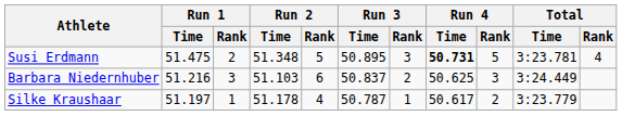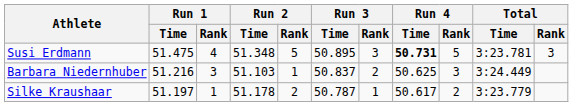 <table class="wikitable" border="1" style="font-size:90%">
 <tr>
 <th rowspan="2">Athlete</th>
 <th colspan="2">Run 1</th>
 <th colspan="2">Run 2</th>
 <th colspan="2">Run 3</th>
 <th colspan="2">Run 4</th>
 <th colspan="2">Total</th>
 </tr>
 <tr>
 <th>Time</th>
 <th>Rank</th>
 <th>Time</th>
 <th>Rank</th>
 <th>Time</th>
 <th>Rank</th>
 <th>Time</th>
 <th>Rank</th>
 <th>Time</th>
 <th>Rank</th>
 </tr>
 <tr>
 <td><a href='#'>Susi Erdmann</a></td>
 <td align="center">51.475</td>
-<td align="center">2</td>
+<td align="center">4</td>
 <td align="center">51.348</td>
 <td align="center">5</td>
 <td align="center">50.895</td>
 <td align="center">3</td>
 <td align="center"><strong>50.731</strong></td>
 <td align="center">5</td>
 <td align="center">3:23.781</td>
-<td align="center">4</td>
+<td align="center">3</td>
 </tr>
 <tr>
 <td><a href='#'>Barbara Niedernhuber</a></td>
 <td align="center">51.216</td>
 <td align="center">3</td>
 <td align="center">51.103</td>
-<td align="center">6</td>
+<td align="center">1</td>
 <td align="center">50.837</td>
 <td align="center">2</td>
 <td align="center">50.625</td>
 <td align="center">3</td>
 <td align="center">3:24.449</td>
 <td align="center"></td>
 </tr>
 <tr>
 <td><a href='#'>Silke Kraushaar</a></td>
 <td align="center">51.197</td>
 <td align="center">1</td>
 <td align="center">51.178</td>
-<td align="center">4</td>
+<td align="center">2</td>
 <td align="center">50.787</td>
 <td align="center">1</td>
 <td align="center">50.617</td>
 <td align="center">2</td>
 <td align="center">3:23.779</td>
 <td align="center"></td>
 </tr>
 </table>
